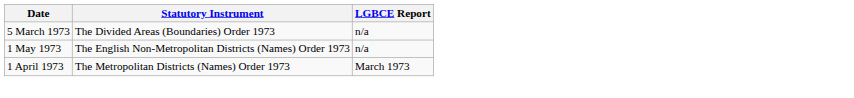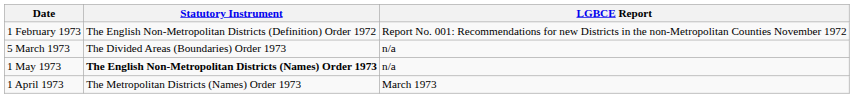 <table class="wikitable sortable">
 <tr>
 <th>Date</th>
 <th><a href='#'>Statutory Instrument</a></th>
 <th><a href='#'>LGBCE</a> Report</th>
+</tr>
+<tr>
+<td>1 February 1973</td>
+<td>The English Non-Metropolitan Districts (Definition) Order 1972</td>
+<td>Report No. 001: Recommendations for new Districts in the non-Metropolitan Counties November 1972</td>
 </tr>
 <tr>
 <td>5 March 1973</td>
 <td>The Divided Areas (Boundaries) Order 1973</td>
 <td>n/a</td>
 </tr>
 <tr>
 <td>1 May 1973</td>
-<td>The English Non-Metropolitan Districts (Names) Order 1973</td>
+<td><strong>The English Non-Metropolitan Districts (Names) Order 1973</strong></td>
 <td>n/a</td>
 </tr>
 <tr>
 <td>1 April 1973</td>
 <td>The Metropolitan Districts (Names) Order 1973</td>
 <td> March 1973</td>
 </tr>
 </table>
